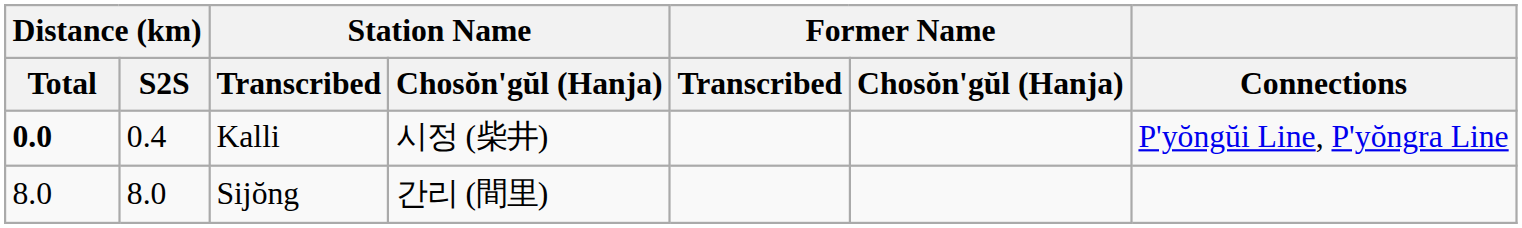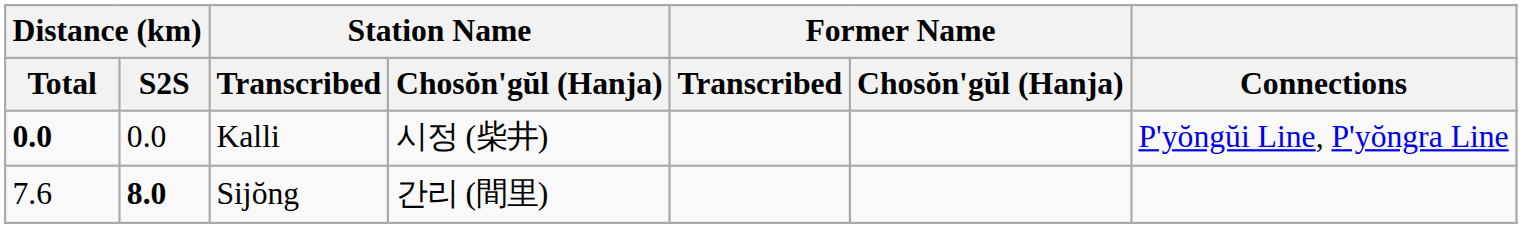 <table class="wikitable" style="font-size:90%;">
 <tr>
 <th colspan="2">Distance (km)</th>
 <th colspan="2">Station Name</th>
 <th colspan="2">Former Name</th>
 <th></th>
 </tr>
 <tr>
 <th>Total</th>
 <th>S2S</th>
 <th>Transcribed</th>
 <th>Chosŏn'gŭl (Hanja)</th>
 <th>Transcribed</th>
 <th>Chosŏn'gŭl (Hanja)</th>
 <th>Connections</th>
 </tr>
 <tr>
 <td><strong>0.0</strong></td>
-<td>0.4</td>
+<td>0.0</td>
 <td>Kalli</td>
 <td>시정 (柴井)</td>
 <td></td>
 <td></td>
 <td><a href='#'>P'yŏngŭi Line</a>, <a href='#'>P'yŏngra Line</a></td>
 </tr>
 <tr>
-<td>8.0</td>
-<td>8.0</td>
+<td>7.6</td>
+<td><strong>8.0</strong></td>
 <td>Sijŏng</td>
 <td>간리 (間里)</td>
 <td></td>
 <td></td>
 <td></td>
 </tr>
 </table>
